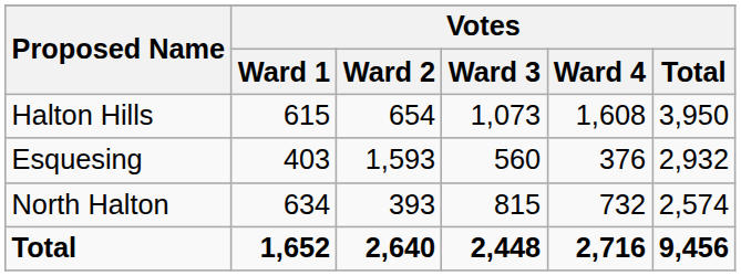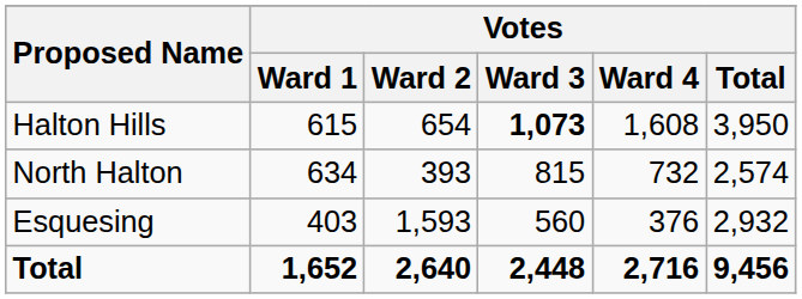 <table class = "wikitable" style="text-align:right;">
 <tr>
 </tr>
 <tr>
 <th rowspan="2">Proposed Name</th>
 <th colspan="5">Votes</th>
 </tr>
 <tr>
 <th>Ward 1</th>
 <th>Ward 2</th>
 <th>Ward 3</th>
 <th>Ward 4</th>
 <th>Total</th>
 </tr>
 <tr>
 <td style="text-align:left;">Halton Hills</td>
 <td>615</td>
 <td>654</td>
-<td>1,073</td>
+<td><strong>1,073</strong></td>
 <td>1,608</td>
 <td>3,950</td>
+</tr>
+<tr>
+<td style="text-align:left;">North Halton</td>
+<td>634</td>
+<td>393</td>
+<td>815</td>
+<td>732</td>
+<td>2,574</td>
 </tr>
 <tr>
 <td style="text-align:left;">Esquesing</td>
 <td>403</td>
 <td>1,593</td>
 <td>560</td>
 <td>376</td>
 <td>2,932</td>
 </tr>
 <tr>
-<td style="text-align:left;">North Halton</td>
-<td>634</td>
-<td>393</td>
-<td>815</td>
-<td>732</td>
-<td>2,574</td>
-</tr>
-<tr>
 <td style="text-align:left;"><strong>Total</strong></td>
 <td><strong>1,652</strong></td>
 <td><strong>2,640</strong></td>
 <td><strong>2,448</strong></td>
 <td><strong>2,716</strong></td>
 <td><strong>9,456</strong></td>
 </tr>
 </table>
